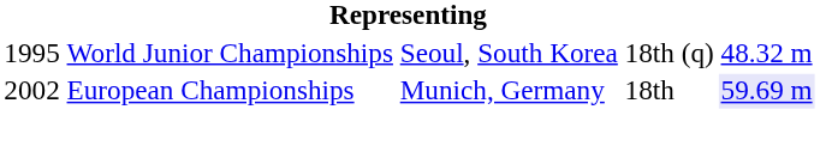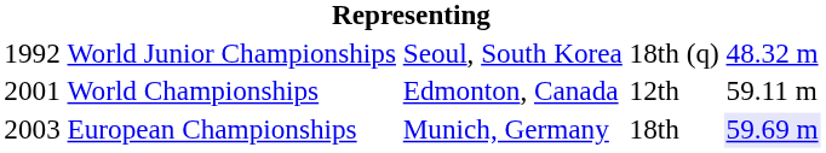 <table>
 <tr>
 <th colspan="5">Representing </th>
 </tr>
 <tr>
-<td>1995</td>
+<td>1992</td>
 <td><a href='#'>World Junior Championships</a></td>
 <td><a href='#'>Seoul</a>, <a href='#'>South Korea</a></td>
 <td>18th (q)</td>
 <td><a href='#'>48.32 m</a></td>
 </tr>
 <tr>
-<td>2002</td>
+<td>2001</td>
+<td><a href='#'>World Championships</a></td>
+<td><a href='#'>Edmonton</a>, <a href='#'>Canada</a></td>
+<td>12th</td>
+<td>59.11 m</td>
+</tr>
+<tr>
+<td>2003</td>
 <td><a href='#'>European Championships</a></td>
 <td><a href='#'>Munich, Germany</a></td>
 <td>18th</td>
 <td style="background: lavender;"><a href='#'>59.69 m</a></td>
 </tr>
 </table>
